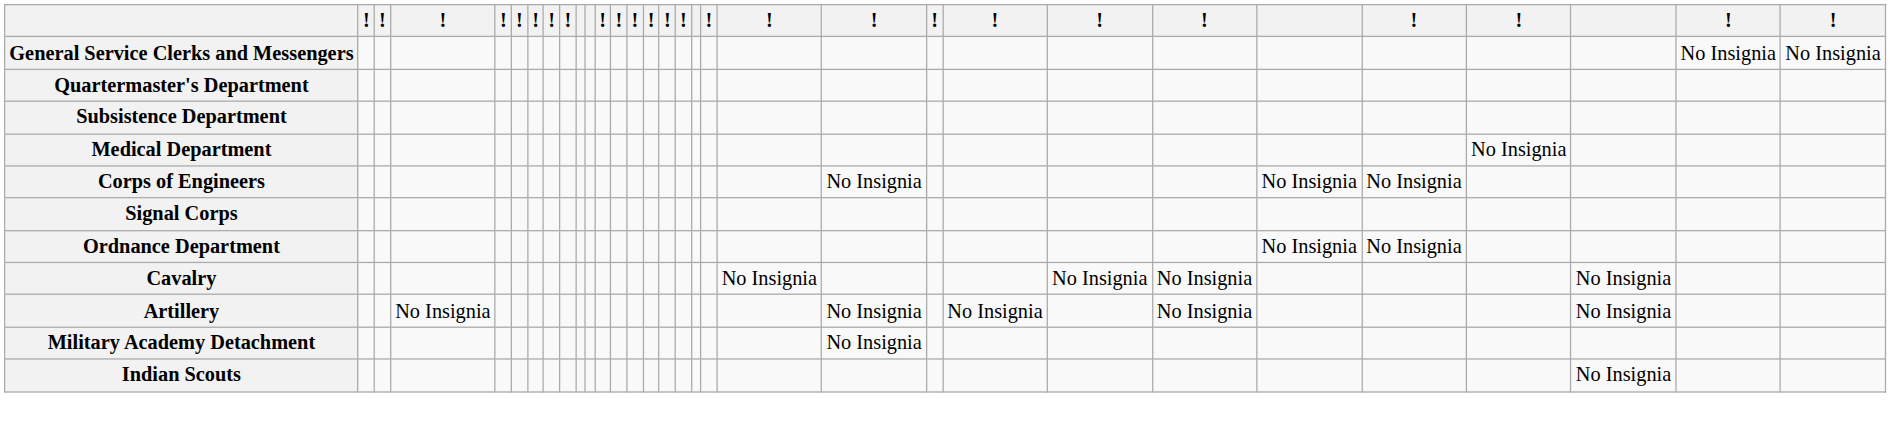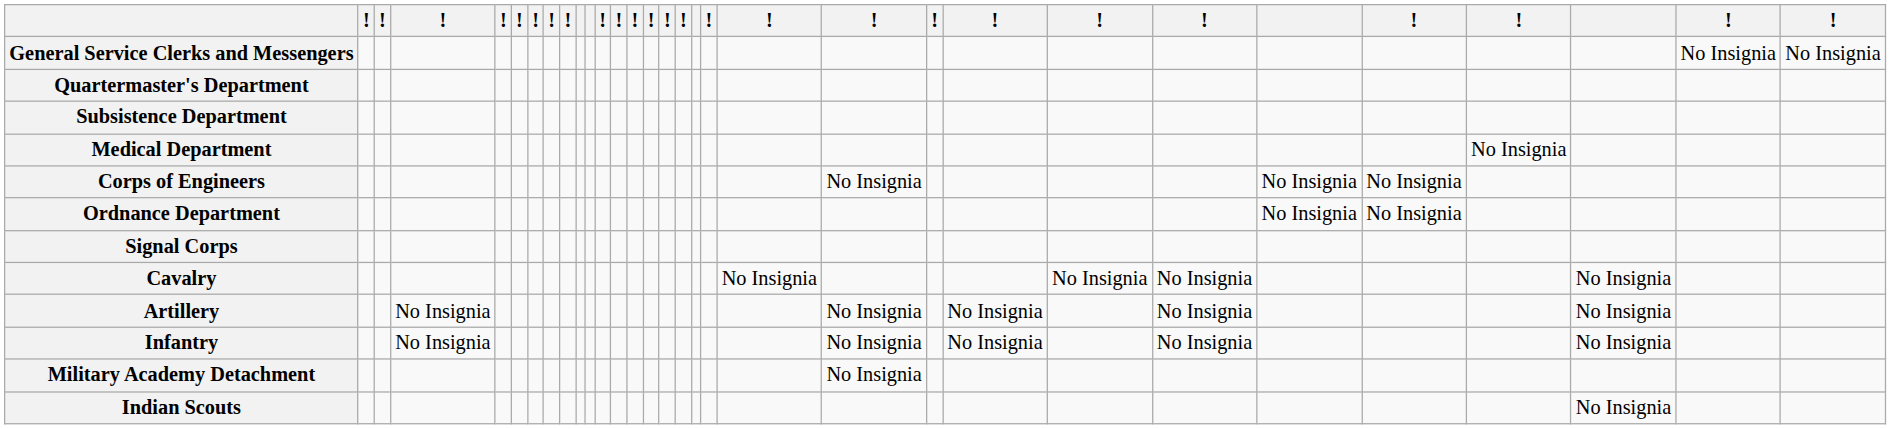 <table class="wikitable">
 <tr>
 <th></th>
 <th>!<small></small></th>
 <th>!<small></small></th>
 <th>!<small></small></th>
 <th>!<small></small></th>
 <th>!<small></small></th>
 <th>!<small></small></th>
 <th>!<small></small></th>
 <th>!<small></small></th>
 <th><small></small></th>
 <th><small></small></th>
 <th>!<small></small></th>
 <th>!<small></small></th>
 <th>!<small></small></th>
 <th>!<small></small></th>
 <th>!<small></small></th>
 <th>!<small></small></th>
 <th><small></small></th>
 <th>!<small></small></th>
 <th>!<small></small></th>
 <th>!<small></small></th>
 <th>!<small></small></th>
 <th>!<small></small></th>
 <th>!<small></small></th>
 <th>!<small></small></th>
 <th><small></small></th>
 <th>!<small></small></th>
 <th>!<small></small></th>
 <th><small></small></th>
 <th>!<small></small></th>
 <th>!<small></small></th>
 </tr>
 <tr>
 <th>General Service Clerks and Messengers</th>
 <td></td>
 <td></td>
 <td></td>
 <td></td>
 <td></td>
 <td></td>
 <td></td>
 <td></td>
 <td></td>
 <td></td>
 <td></td>
 <td></td>
 <td></td>
 <td></td>
 <td></td>
 <td></td>
 <td></td>
 <td></td>
 <td></td>
 <td></td>
 <td></td>
 <td></td>
 <td></td>
 <td></td>
 <td></td>
 <td></td>
 <td></td>
 <td></td>
 <td>No Insignia</td>
 <td>No Insignia</td>
 </tr>
 <tr>
 <th>Quartermaster's Department</th>
 <td></td>
 <td></td>
 <td></td>
 <td></td>
 <td></td>
 <td></td>
 <td></td>
 <td></td>
 <td></td>
 <td></td>
 <td></td>
 <td></td>
 <td></td>
 <td></td>
 <td></td>
 <td></td>
 <td></td>
 <td></td>
 <td></td>
 <td></td>
 <td></td>
 <td></td>
 <td></td>
 <td></td>
 <td></td>
 <td></td>
 <td></td>
 <td></td>
 <td></td>
 <td></td>
 </tr>
 <tr>
 <th>Subsistence Department</th>
 <td></td>
 <td></td>
 <td></td>
 <td></td>
 <td></td>
 <td></td>
 <td></td>
 <td></td>
 <td></td>
 <td></td>
 <td></td>
 <td></td>
 <td></td>
 <td></td>
 <td></td>
 <td></td>
 <td></td>
 <td></td>
 <td></td>
 <td></td>
 <td></td>
 <td></td>
 <td></td>
 <td></td>
 <td></td>
 <td></td>
 <td></td>
 <td></td>
 <td></td>
 <td></td>
 </tr>
 <tr>
 <th>Medical Department</th>
 <td></td>
 <td></td>
 <td></td>
 <td></td>
 <td></td>
 <td></td>
 <td></td>
 <td></td>
 <td></td>
 <td></td>
 <td></td>
 <td></td>
 <td></td>
 <td></td>
 <td></td>
 <td></td>
 <td></td>
 <td></td>
 <td></td>
 <td></td>
 <td></td>
 <td></td>
 <td></td>
 <td></td>
 <td></td>
 <td></td>
 <td>No Insignia</td>
 <td></td>
 <td></td>
 <td></td>
 </tr>
 <tr>
 <th>Corps of Engineers</th>
 <td></td>
 <td></td>
 <td></td>
 <td></td>
 <td></td>
 <td></td>
 <td></td>
 <td></td>
 <td></td>
 <td></td>
 <td></td>
 <td></td>
 <td></td>
 <td></td>
 <td></td>
 <td></td>
 <td></td>
 <td></td>
 <td></td>
 <td>No Insignia</td>
 <td></td>
 <td></td>
 <td></td>
 <td></td>
 <td>No Insignia</td>
 <td>No Insignia</td>
 <td></td>
 <td></td>
 <td></td>
 <td></td>
 </tr>
 <tr>
+<th>Ordnance Department</th>
+<td></td>
+<td></td>
+<td></td>
+<td></td>
+<td></td>
+<td></td>
+<td></td>
+<td></td>
+<td></td>
+<td></td>
+<td></td>
+<td></td>
+<td></td>
+<td></td>
+<td></td>
+<td></td>
+<td></td>
+<td></td>
+<td></td>
+<td></td>
+<td></td>
+<td></td>
+<td></td>
+<td></td>
+<td>No Insignia</td>
+<td>No Insignia</td>
+<td></td>
+<td></td>
+<td></td>
+<td></td>
+</tr>
+<tr>
 <th>Signal Corps</th>
 <td></td>
 <td></td>
 <td></td>
 <td></td>
 <td></td>
 <td></td>
 <td></td>
 <td></td>
 <td></td>
 <td></td>
 <td></td>
 <td></td>
 <td></td>
 <td></td>
 <td></td>
 <td></td>
 <td></td>
 <td></td>
 <td></td>
 <td></td>
 <td></td>
 <td></td>
 <td></td>
 <td></td>
 <td></td>
 <td></td>
-<td></td>
-<td></td>
-<td></td>
-<td></td>
-</tr>
-<tr>
-<th>Ordnance Department</th>
-<td></td>
-<td></td>
-<td></td>
-<td></td>
-<td></td>
-<td></td>
-<td></td>
-<td></td>
-<td></td>
-<td></td>
-<td></td>
-<td></td>
-<td></td>
-<td></td>
-<td></td>
-<td></td>
-<td></td>
-<td></td>
-<td></td>
-<td></td>
-<td></td>
-<td></td>
-<td></td>
-<td></td>
-<td>No Insignia</td>
-<td>No Insignia</td>
 <td></td>
 <td></td>
 <td></td>
 <td></td>
 </tr>
 <tr>
 <th>Cavalry</th>
 <td></td>
 <td></td>
 <td></td>
 <td></td>
 <td></td>
 <td></td>
 <td></td>
 <td></td>
 <td></td>
 <td></td>
 <td></td>
 <td></td>
 <td></td>
 <td></td>
 <td></td>
 <td></td>
 <td></td>
 <td></td>
 <td>No Insignia</td>
 <td></td>
 <td></td>
 <td></td>
 <td>No Insignia</td>
 <td>No Insignia</td>
 <td></td>
 <td></td>
 <td></td>
 <td>No Insignia</td>
 <td></td>
 <td></td>
 </tr>
 <tr>
 <th>Artillery</th>
+<td></td>
+<td></td>
+<td>No Insignia</td>
+<td></td>
+<td></td>
+<td></td>
+<td></td>
+<td></td>
+<td></td>
+<td></td>
+<td></td>
+<td></td>
+<td></td>
+<td></td>
+<td></td>
+<td></td>
+<td></td>
+<td></td>
+<td></td>
+<td>No Insignia</td>
+<td></td>
+<td>No Insignia</td>
+<td></td>
+<td>No Insignia</td>
+<td></td>
+<td></td>
+<td></td>
+<td>No Insignia</td>
+<td></td>
+<td></td>
+</tr>
+<tr>
+<th>Infantry</th>
 <td></td>
 <td></td>
 <td>No Insignia</td>
 <td></td>
 <td></td>
 <td></td>
 <td></td>
 <td></td>
 <td></td>
 <td></td>
 <td></td>
 <td></td>
 <td></td>
 <td></td>
 <td></td>
 <td></td>
 <td></td>
 <td></td>
 <td></td>
 <td>No Insignia</td>
 <td></td>
 <td>No Insignia</td>
 <td></td>
 <td>No Insignia</td>
 <td></td>
 <td></td>
 <td></td>
 <td>No Insignia</td>
 <td></td>
 <td></td>
 </tr>
 <tr>
 <th>Military Academy Detachment</th>
 <td></td>
 <td></td>
 <td></td>
 <td></td>
 <td></td>
 <td></td>
 <td></td>
 <td></td>
 <td></td>
 <td></td>
 <td></td>
 <td></td>
 <td></td>
 <td></td>
 <td></td>
 <td></td>
 <td></td>
 <td></td>
 <td></td>
 <td>No Insignia</td>
 <td></td>
 <td></td>
 <td></td>
 <td></td>
 <td></td>
 <td></td>
 <td></td>
 <td></td>
 <td></td>
 <td></td>
 </tr>
 <tr>
 <th>Indian Scouts</th>
 <td></td>
 <td></td>
 <td></td>
 <td></td>
 <td></td>
 <td></td>
 <td></td>
 <td></td>
 <td></td>
 <td></td>
 <td></td>
 <td></td>
 <td></td>
 <td></td>
 <td></td>
 <td></td>
 <td></td>
 <td></td>
 <td></td>
 <td></td>
 <td></td>
 <td></td>
 <td></td>
 <td></td>
 <td></td>
 <td></td>
 <td></td>
 <td>No Insignia</td>
 <td></td>
 <td></td>
 </tr>
 </table>
